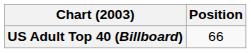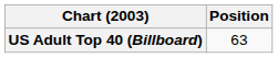 <table class="wikitable plainrowheaders" style="text-align:center">
 <tr>
 <th scope="col">Chart (2003)</th>
 <th scope="col">Position</th>
 </tr>
 <tr>
 <th scope="row">US Adult Top 40 (<em>Billboard</em>)</th>
-<td>66</td>
+<td>63</td>
 </tr>
 </table>
